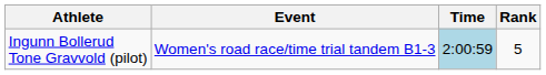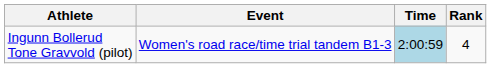 <table class=wikitable style="font-size:90%">
 <tr>
 <th>Athlete</th>
 <th>Event</th>
 <th>Time</th>
 <th>Rank</th>
 </tr>
 <tr>
 <td><a href='#'>Ingunn Bollerud</a><br> <a href='#'>Tone Gravvold</a> (pilot)</td>
 <td><a href='#'>Women's road race/time trial tandem B1-3</a></td>
 <td style="background: lightblue; text-align:center;">2:00:59</td>
-<td style="text-align:center;">5</td>
+<td style="text-align:center;">4</td>
 </tr>
 </table>
